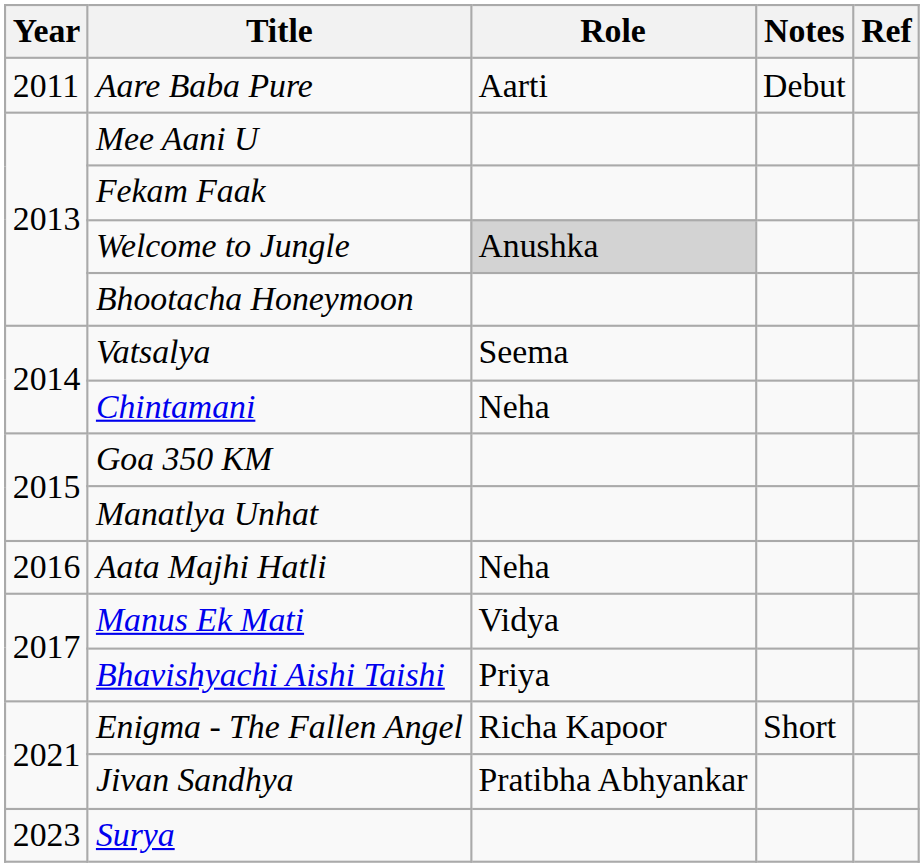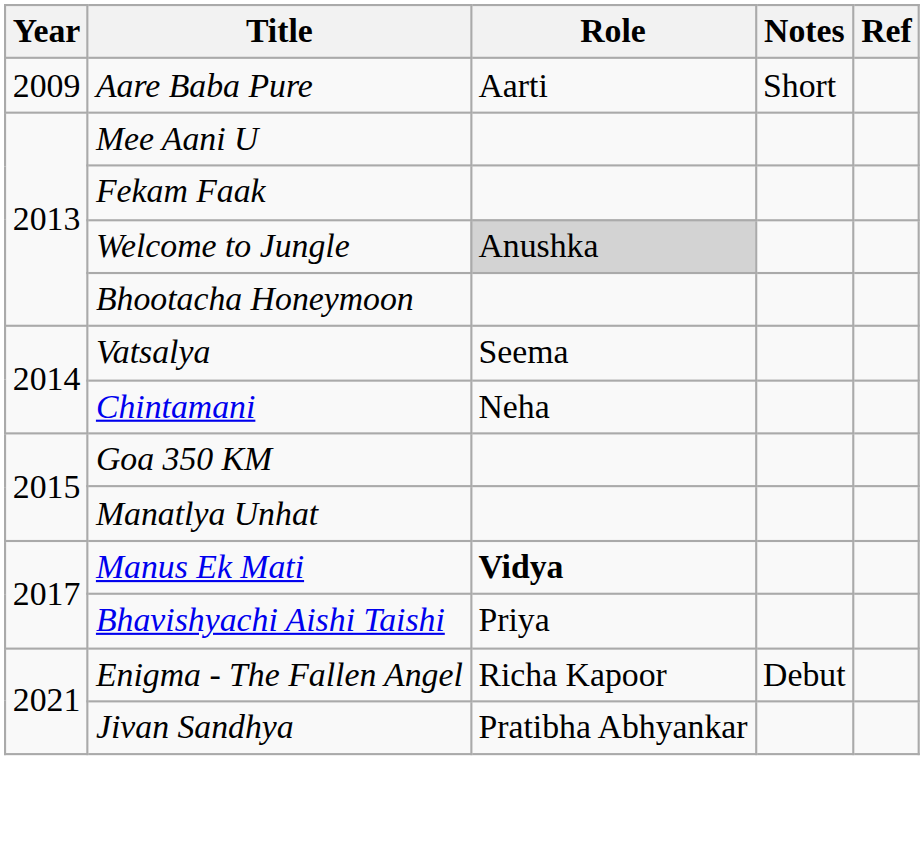 <table class="wikitable sortable">
 <tr>
 <th>Year</th>
 <th>Title</th>
 <th>Role</th>
 <th>Notes</th>
 <th>Ref</th>
 </tr>
 <tr>
-<td>2011</td>
+<td>2009</td>
 <td><em>Aare Baba Pure</em></td>
 <td>Aarti</td>
-<td>Debut</td>
+<td>Short</td>
 <td></td>
 </tr>
 <tr>
 <td rowspan="4">2013</td>
 <td><em>Mee Aani U</em></td>
 <td></td>
 <td></td>
 <td></td>
 </tr>
 <tr>
 <td><em>Fekam Faak</em></td>
 <td></td>
 <td></td>
 <td></td>
 </tr>
 <tr>
 <td><em>Welcome to Jungle</em></td>
 <td style="background: lightgrey;">Anushka</td>
 <td></td>
 <td></td>
 </tr>
 <tr>
 <td><em>Bhootacha Honeymoon</em></td>
 <td></td>
 <td></td>
 <td></td>
 </tr>
 <tr>
 <td rowspan="2">2014</td>
 <td><em>Vatsalya</em></td>
 <td>Seema</td>
 <td></td>
 <td></td>
 </tr>
 <tr>
 <td><a href='#'><em>Chintamani</em></a></td>
 <td>Neha</td>
 <td></td>
 <td></td>
 </tr>
 <tr>
 <td rowspan="2">2015</td>
 <td><em>Goa 350 KM</em></td>
 <td></td>
 <td></td>
 <td></td>
 </tr>
 <tr>
 <td><em>Manatlya Unhat</em></td>
 <td></td>
 <td></td>
 <td></td>
 </tr>
 <tr>
-<td rowspan="1">2016</td>
-<td><em>Aata Majhi Hatli</em></td>
-<td>Neha</td>
-<td></td>
-<td></td>
-</tr>
-<tr>
 <td rowspan="2">2017</td>
 <td><em><a href='#'>Manus Ek Mati</a></em></td>
-<td>Vidya</td>
+<td><strong>Vidya</strong></td>
 <td></td>
 <td></td>
 </tr>
 <tr>
 <td><em><a href='#'>Bhavishyachi Aishi Taishi</a></em></td>
 <td>Priya</td>
 <td></td>
 <td></td>
 </tr>
 <tr>
 <td rowspan="2">2021</td>
 <td><em>Enigma - The Fallen Angel</em></td>
 <td>Richa Kapoor</td>
-<td>Short</td>
+<td>Debut</td>
 <td></td>
 </tr>
 <tr>
 <td><em>Jivan Sandhya</em></td>
 <td>Pratibha Abhyankar</td>
 <td></td>
 <td></td>
 </tr>
-<tr>
-<td>2023</td>
-<td><em><a href='#'>Surya</a></em></td>
-<td></td>
-<td></td>
-<td></td>
-</tr>
 </table>
